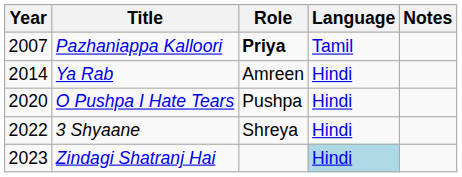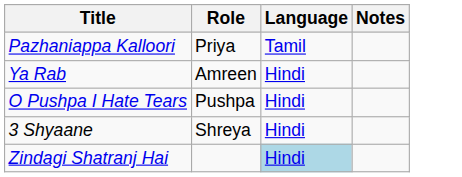 <table class="wikitable sortable plainrowheaders">
 <tr style="background:#ccc; text-align:center;">
-<th scope="col">Year</th>
 <th scope="col">Title</th>
 <th scope="col">Role</th>
 <th scope="col">Language</th>
 <th scope="col">Notes</th>
 </tr>
 <tr>
-<td>2007</td>
 <td><em><a href='#'>Pazhaniappa Kalloori</a></em></td>
-<td><strong>Priya</strong></td>
+<td>Priya</td>
 <td><a href='#'>Tamil</a></td>
 <td></td>
 </tr>
 <tr>
-<td>2014</td>
 <td><em><a href='#'>Ya Rab</a></em></td>
 <td>Amreen</td>
 <td><a href='#'>Hindi</a></td>
 <td></td>
 </tr>
 <tr>
-<td>2020</td>
 <td><em><a href='#'>O Pushpa I Hate Tears</a></em></td>
 <td>Pushpa</td>
 <td><a href='#'>Hindi</a></td>
 <td></td>
 </tr>
 <tr>
-<td>2022</td>
 <td><em>3 Shyaane</em></td>
 <td>Shreya</td>
 <td><a href='#'>Hindi</a></td>
 <td></td>
 </tr>
 <tr>
-<td>2023</td>
 <td><em><a href='#'>Zindagi Shatranj Hai</a></em></td>
 <td></td>
 <td style="background: lightblue;"><a href='#'>Hindi</a></td>
 <td></td>
 </tr>
 </table>
